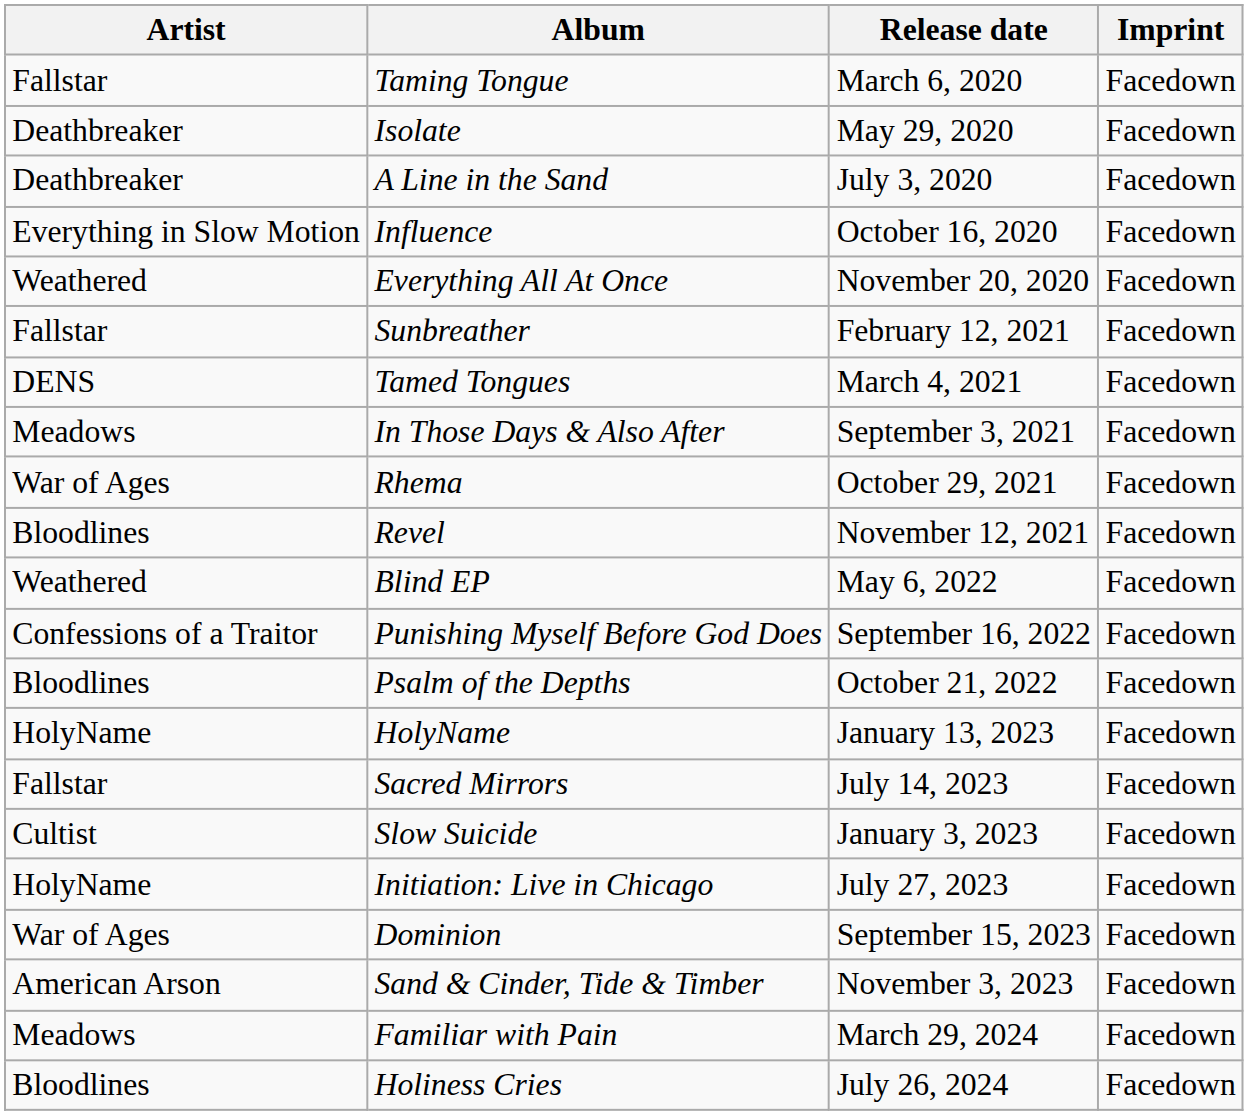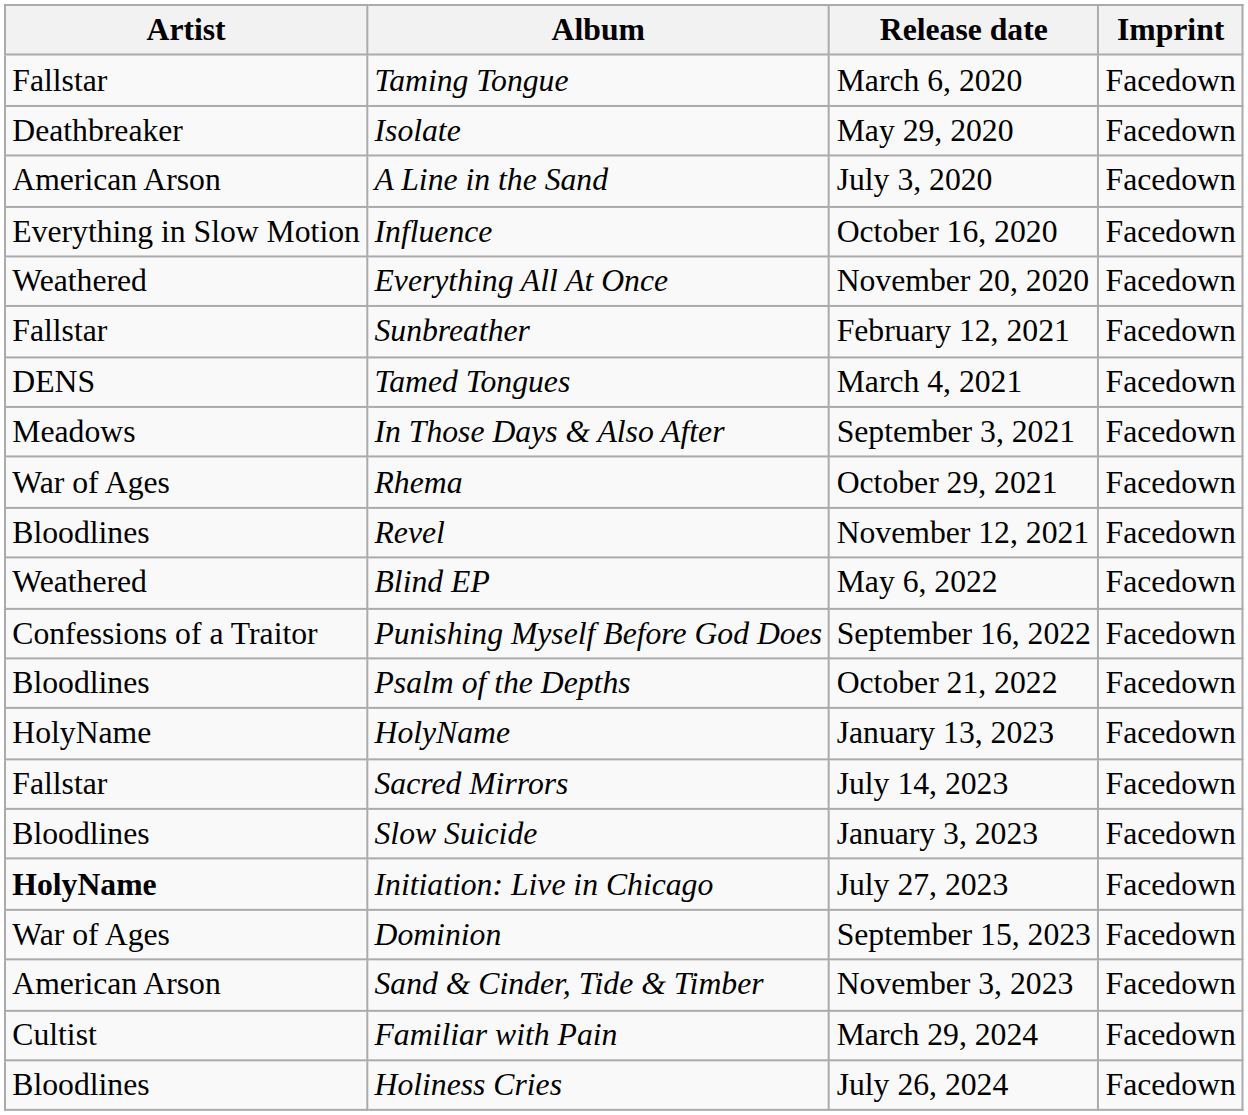 <table class="wikitable sortable">
 <tr>
 <th scope="col">Artist</th>
 <th scope="col">Album</th>
 <th scope="col"  style=white-space:nowrap>Release date</th>
 <th scope="col" class="unsortable">Imprint</th>
 </tr>
 <tr>
 <td>Fallstar</td>
 <td><em>Taming Tongue</em></td>
 <td>March 6, 2020</td>
 <td>Facedown</td>
 </tr>
 <tr>
 <td>Deathbreaker</td>
 <td><em>Isolate</em></td>
 <td>May 29, 2020</td>
 <td>Facedown</td>
 </tr>
 <tr>
-<td>Deathbreaker</td>
+<td>American Arson</td>
 <td><em>A Line in the Sand</em></td>
 <td>July 3, 2020</td>
 <td>Facedown</td>
 </tr>
 <tr>
 <td>Everything in Slow Motion</td>
 <td><em>Influence</em></td>
 <td>October 16, 2020</td>
 <td>Facedown</td>
 </tr>
 <tr>
 <td>Weathered</td>
 <td><em>Everything All At Once</em></td>
 <td>November 20, 2020</td>
 <td>Facedown</td>
 </tr>
 <tr>
 <td>Fallstar</td>
 <td><em>Sunbreather</em></td>
 <td>February 12, 2021</td>
 <td>Facedown</td>
 </tr>
 <tr>
 <td>DENS</td>
 <td><em>Tamed Tongues</em></td>
 <td>March 4, 2021</td>
 <td>Facedown</td>
 </tr>
 <tr>
 <td>Meadows</td>
 <td><em>In Those Days & Also After</em></td>
 <td>September 3, 2021</td>
 <td>Facedown</td>
 </tr>
 <tr>
 <td>War of Ages</td>
 <td><em>Rhema</em></td>
 <td>October 29, 2021</td>
 <td>Facedown</td>
 </tr>
 <tr>
 <td>Bloodlines</td>
 <td><em>Revel</em></td>
 <td>November 12, 2021</td>
 <td>Facedown</td>
 </tr>
 <tr>
 <td>Weathered</td>
 <td><em>Blind EP</em></td>
 <td>May 6, 2022</td>
 <td>Facedown</td>
 </tr>
 <tr>
 <td>Confessions of a Traitor</td>
 <td><em>Punishing Myself Before God Does</em></td>
 <td>September 16, 2022</td>
 <td>Facedown</td>
 </tr>
 <tr>
 <td>Bloodlines</td>
 <td><em>Psalm of the Depths</em></td>
 <td>October 21, 2022</td>
 <td>Facedown</td>
 </tr>
 <tr>
 <td>HolyName</td>
 <td><em>HolyName</em></td>
 <td>January 13, 2023</td>
 <td>Facedown</td>
 </tr>
 <tr>
 <td>Fallstar</td>
 <td><em>Sacred Mirrors</em></td>
 <td>July 14, 2023</td>
 <td>Facedown</td>
 </tr>
 <tr>
-<td>Cultist</td>
+<td>Bloodlines</td>
 <td><em>Slow Suicide</em></td>
 <td>January 3, 2023</td>
 <td>Facedown</td>
 </tr>
 <tr>
-<td>HolyName</td>
+<td><strong>HolyName</strong></td>
 <td><em>Initiation: Live in Chicago</em></td>
 <td>July 27, 2023</td>
 <td>Facedown</td>
 </tr>
 <tr>
 <td>War of Ages</td>
 <td><em>Dominion</em></td>
 <td>September 15, 2023</td>
 <td>Facedown</td>
 </tr>
 <tr>
 <td>American Arson</td>
 <td><em>Sand & Cinder, Tide & Timber</em></td>
 <td>November 3, 2023</td>
 <td>Facedown</td>
 </tr>
 <tr>
-<td>Meadows</td>
+<td>Cultist</td>
 <td><em>Familiar with Pain</em></td>
 <td>March 29, 2024</td>
 <td>Facedown</td>
 </tr>
 <tr>
 <td>Bloodlines</td>
 <td><em>Holiness Cries</em></td>
 <td>July 26, 2024</td>
 <td>Facedown</td>
 </tr>
 </table>
